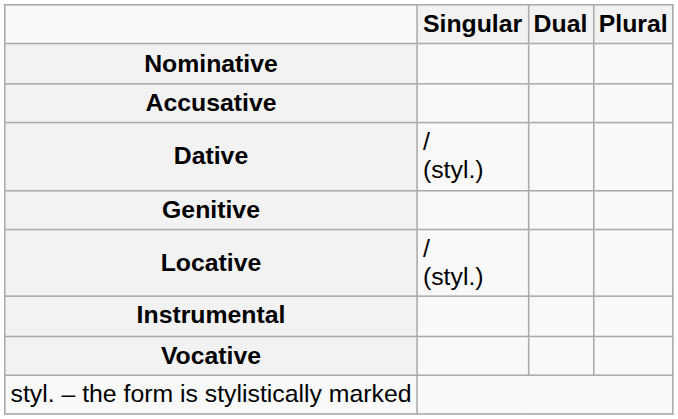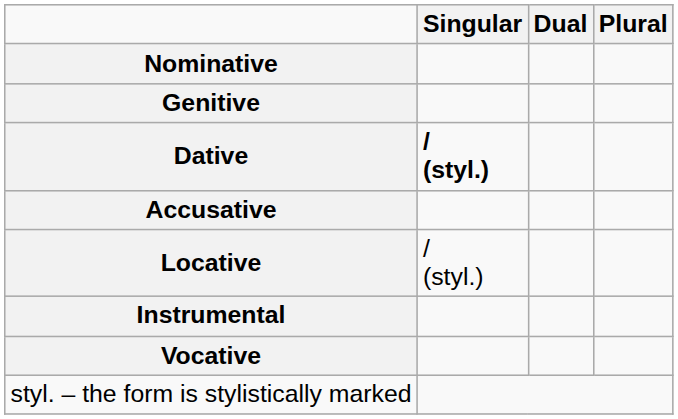 <table class="wikitable">
 <tr>
 <td></td>
 <th>Singular</th>
 <th>Dual</th>
 <th>Plural</th>
 </tr>
 <tr>
 <th>Nominative</th>
 <td></td>
 <td></td>
 <td></td>
 </tr>
 <tr>
-<th>Accusative</th>
+<th>Genitive</th>
 <td></td>
 <td></td>
 <td></td>
 </tr>
 <tr>
 <th>Dative</th>
-<td> /<br> (styl.)</td>
+<td><strong> /<br> (styl.)</strong></td>
 <td></td>
 <td></td>
 </tr>
 <tr>
-<th>Genitive</th>
+<th>Accusative</th>
 <td></td>
 <td></td>
 <td></td>
 </tr>
 <tr>
 <th>Locative</th>
 <td> /<br> (styl.)</td>
 <td></td>
 <td></td>
 </tr>
 <tr>
 <th>Instrumental</th>
 <td></td>
 <td></td>
 <td></td>
 </tr>
 <tr>
 <th>Vocative</th>
 <td></td>
 <td></td>
 <td></td>
 </tr>
 <tr>
 <td>styl. – the form is stylistically marked</td>
 </tr>
 </table>
